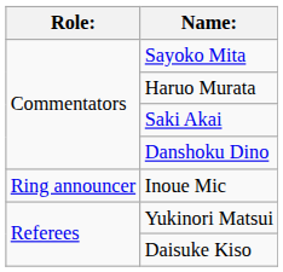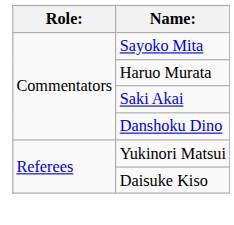 <table class=wikitable style="font-size:90%; margin: 0.5em 0 0.5em 1em; float: right; clear: right;">
 <tr>
 <th>Role:</th>
 <th>Name:</th>
 </tr>
 <tr>
 <td rowspan=4>Commentators</td>
 <td><a href='#'>Sayoko Mita</a></td>
 </tr>
 <tr>
 <td>Haruo Murata</td>
 </tr>
 <tr>
 <td><a href='#'>Saki Akai</a> </td>
 </tr>
 <tr>
 <td><a href='#'>Danshoku Dino</a> </td>
 </tr>
 <tr>
-<td><a href='#'>Ring announcer</a></td>
-<td>Inoue Mic</td>
-</tr>
-<tr>
 <td rowspan=2><a href='#'>Referees</a></td>
 <td>Yukinori Matsui</td>
 </tr>
 <tr>
 <td>Daisuke Kiso</td>
 </tr>
 </table>
